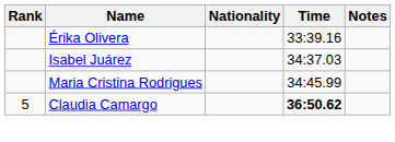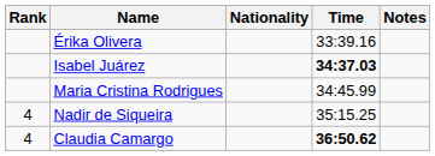 <table class="wikitable sortable" style="text-align:center;font-size:95%">
 <tr>
 <th>Rank</th>
 <th>Name</th>
 <th>Nationality</th>
 <th>Time</th>
 <th>Notes</th>
 </tr>
 <tr>
 <td></td>
 <td align=left><a href='#'>Érika Olivera</a></td>
 <td align=left></td>
 <td>33:39.16</td>
 <td></td>
 </tr>
 <tr>
 <td></td>
 <td align=left><a href='#'>Isabel Juárez</a></td>
 <td align=left></td>
-<td>34:37.03</td>
+<td><strong>34:37.03</strong></td>
 <td></td>
 </tr>
 <tr>
 <td></td>
 <td align=left><a href='#'>Maria Cristina Rodrigues</a></td>
 <td align=left></td>
 <td>34:45.99</td>
 <td></td>
 </tr>
 <tr>
-<td>5</td>
+<td>4</td>
+<td align=left><a href='#'>Nadir de Siqueira</a></td>
+<td align=left></td>
+<td>35:15.25</td>
+<td></td>
+</tr>
+<tr>
+<td>4</td>
 <td align=left><a href='#'>Claudia Camargo</a></td>
 <td align=left></td>
 <td><strong>36:50.62</strong></td>
 <td></td>
 </tr>
 </table>
